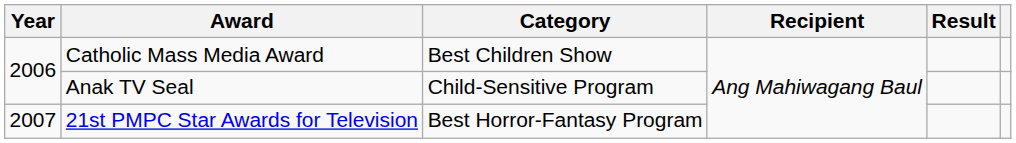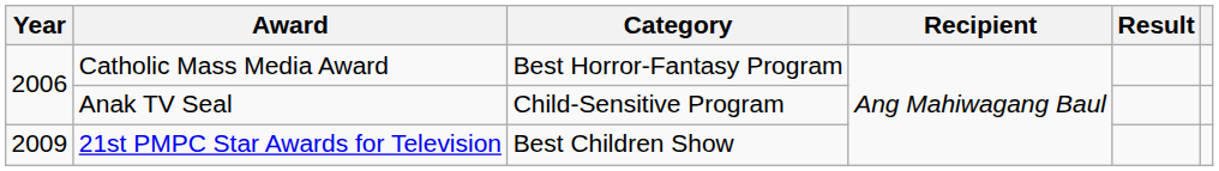 <table class="wikitable">
 <tr>
 <th>Year</th>
 <th>Award</th>
 <th>Category</th>
 <th>Recipient</th>
 <th>Result</th>
 <th></th>
 </tr>
 <tr>
 <td rowspan=2>2006</td>
 <td>Catholic Mass Media Award</td>
-<td>Best Children Show</td>
+<td>Best Horror-Fantasy Program</td>
 <td rowspan=3><em>Ang Mahiwagang Baul</em></td>
 <td></td>
 <td></td>
 </tr>
 <tr>
 <td>Anak TV Seal</td>
 <td>Child-Sensitive Program</td>
 <td></td>
 <td></td>
 </tr>
 <tr>
-<td>2007</td>
+<td>2009</td>
 <td><a href='#'>21st PMPC Star Awards for Television</a></td>
-<td>Best Horror-Fantasy Program</td>
+<td>Best Children Show</td>
 <td></td>
 <td></td>
 </tr>
 </table>
